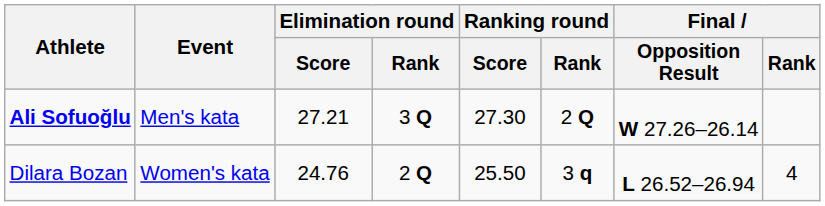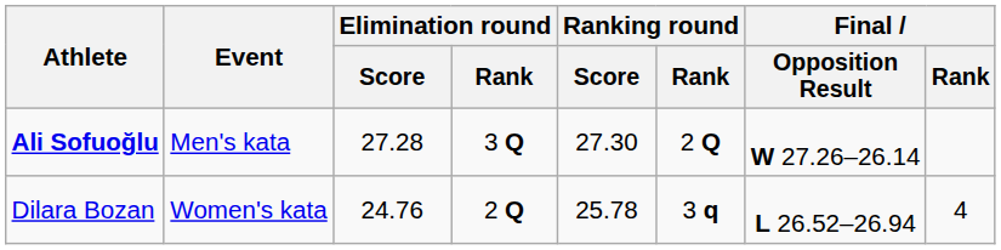 <table class="wikitable" style="font-size:90%;">
 <tr>
 <th rowspan=2>Athlete</th>
 <th rowspan=2>Event</th>
 <th colspan=2>Elimination round</th>
 <th colspan=2>Ranking round</th>
 <th colspan=2>Final / </th>
 </tr>
 <tr style="font-size:95%">
 <th>Score</th>
 <th>Rank</th>
 <th>Score</th>
 <th>Rank</th>
 <th>Opposition<br>Result</th>
 <th>Rank</th>
 </tr>
 <tr align=center>
 <td align=left><strong><a href='#'>Ali Sofuoğlu</a></strong></td>
 <td align=left><a href='#'>Men's kata</a></td>
-<td>27.21</td>
+<td>27.28</td>
 <td>3 <strong>Q</strong></td>
 <td>27.30</td>
 <td>2 <strong>Q</strong></td>
 <td><br>  <strong>W</strong> 27.26–26.14</td>
 <td></td>
 </tr>
 <tr align=center>
 <td align=left><a href='#'>Dilara Bozan</a></td>
 <td align=left><a href='#'>Women's kata</a></td>
 <td>24.76</td>
 <td>2 <strong>Q</strong></td>
-<td>25.50</td>
+<td>25.78</td>
 <td>3 <strong>q</strong></td>
 <td><br> <strong>L</strong> 26.52–26.94</td>
 <td>4</td>
 </tr>
 </table>
